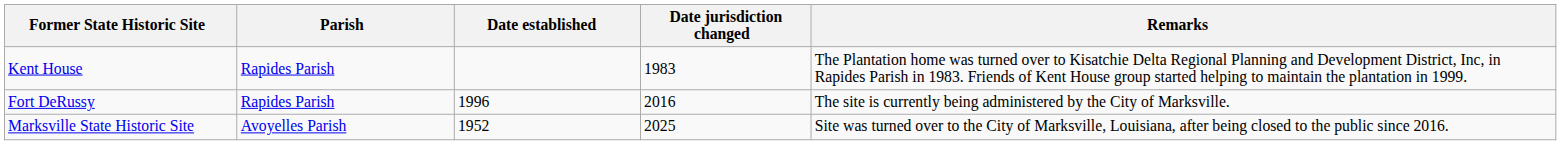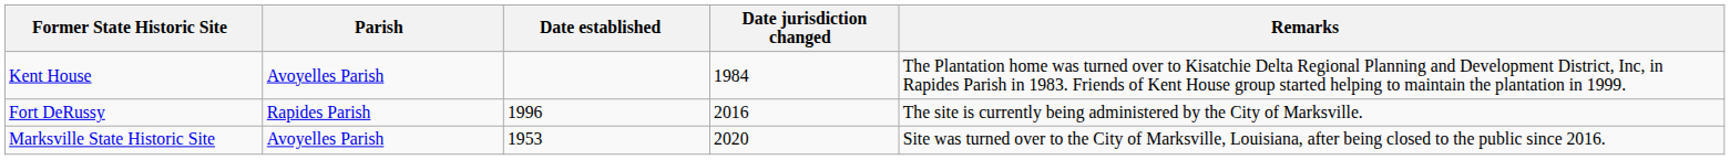 <table class="wikitable sortable" style="width:100%">
 <tr>
 <th width="15%"><strong>Former State Historic Site</strong>  </th>
 <th width="14%"><strong>Parish</strong>  </th>
 <th width="12%"><strong>Date established</strong>   </th>
 <th width="11%"><strong>Date jurisdiction changed</strong>  </th>
 <th width="48%"><strong>Remarks</strong>   </th>
 </tr>
 <tr ->
 <td><a href='#'>Kent House</a></td>
-<td><a href='#'>Rapides Parish</a></td>
+<td><a href='#'>Avoyelles Parish</a></td>
 <td></td>
-<td>1983</td>
+<td>1984</td>
 <td>The Plantation home was turned over to Kisatchie Delta Regional Planning and Development District, Inc, in Rapides Parish in 1983.  Friends of Kent House group started helping to maintain the plantation in 1999.</td>
 </tr>
 <tr>
 <td><a href='#'>Fort DeRussy</a></td>
 <td><a href='#'>Rapides Parish</a></td>
 <td>1996</td>
 <td>2016</td>
 <td>The site is currently being administered by the City of Marksville.</td>
 </tr>
 <tr>
 <td><a href='#'>Marksville State Historic Site</a></td>
 <td><a href='#'>Avoyelles Parish</a></td>
-<td>1952</td>
-<td>2025</td>
+<td>1953</td>
+<td>2020</td>
 <td>Site was turned over to the City of Marksville, Louisiana, after being closed to the public since 2016.</td>
 </tr>
 </table>
